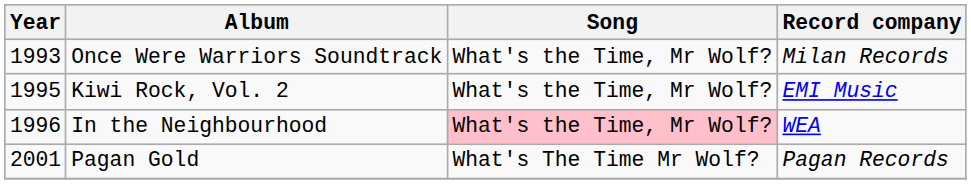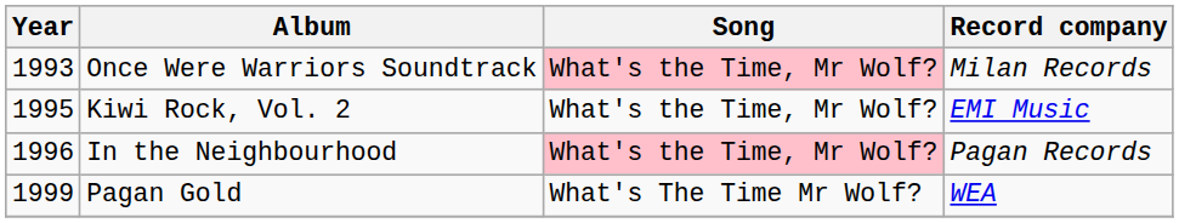 <table class="wikitable">
 <tr>
 <th>Year</th>
 <th>Album</th>
 <th>Song</th>
 <th>Record company</th>
 </tr>
 <tr>
 <td>1993</td>
 <td>Once Were Warriors Soundtrack</td>
-<td>What's the Time, Mr Wolf?</td>
+<td style="background: pink;">What's the Time, Mr Wolf?</td>
 <td><em>Milan Records</em></td>
 </tr>
 <tr>
 <td>1995</td>
 <td>Kiwi Rock, Vol. 2</td>
 <td>What's the Time, Mr Wolf?</td>
 <td><em><a href='#'>EMI Music</a></em></td>
 </tr>
 <tr>
 <td>1996</td>
 <td>In the Neighbourhood</td>
 <td style="background: pink;">What's the Time, Mr Wolf?</td>
-<td><em><a href='#'>WEA</a></em></td>
+<td><em>Pagan Records</em></td>
 </tr>
 <tr>
-<td>2001</td>
+<td>1999</td>
 <td>Pagan Gold</td>
 <td>What's The Time Mr Wolf?</td>
-<td><em>Pagan Records</em></td>
+<td><em><a href='#'>WEA</a></em></td>
 </tr>
 <tr>
 </tr>
 </table>
